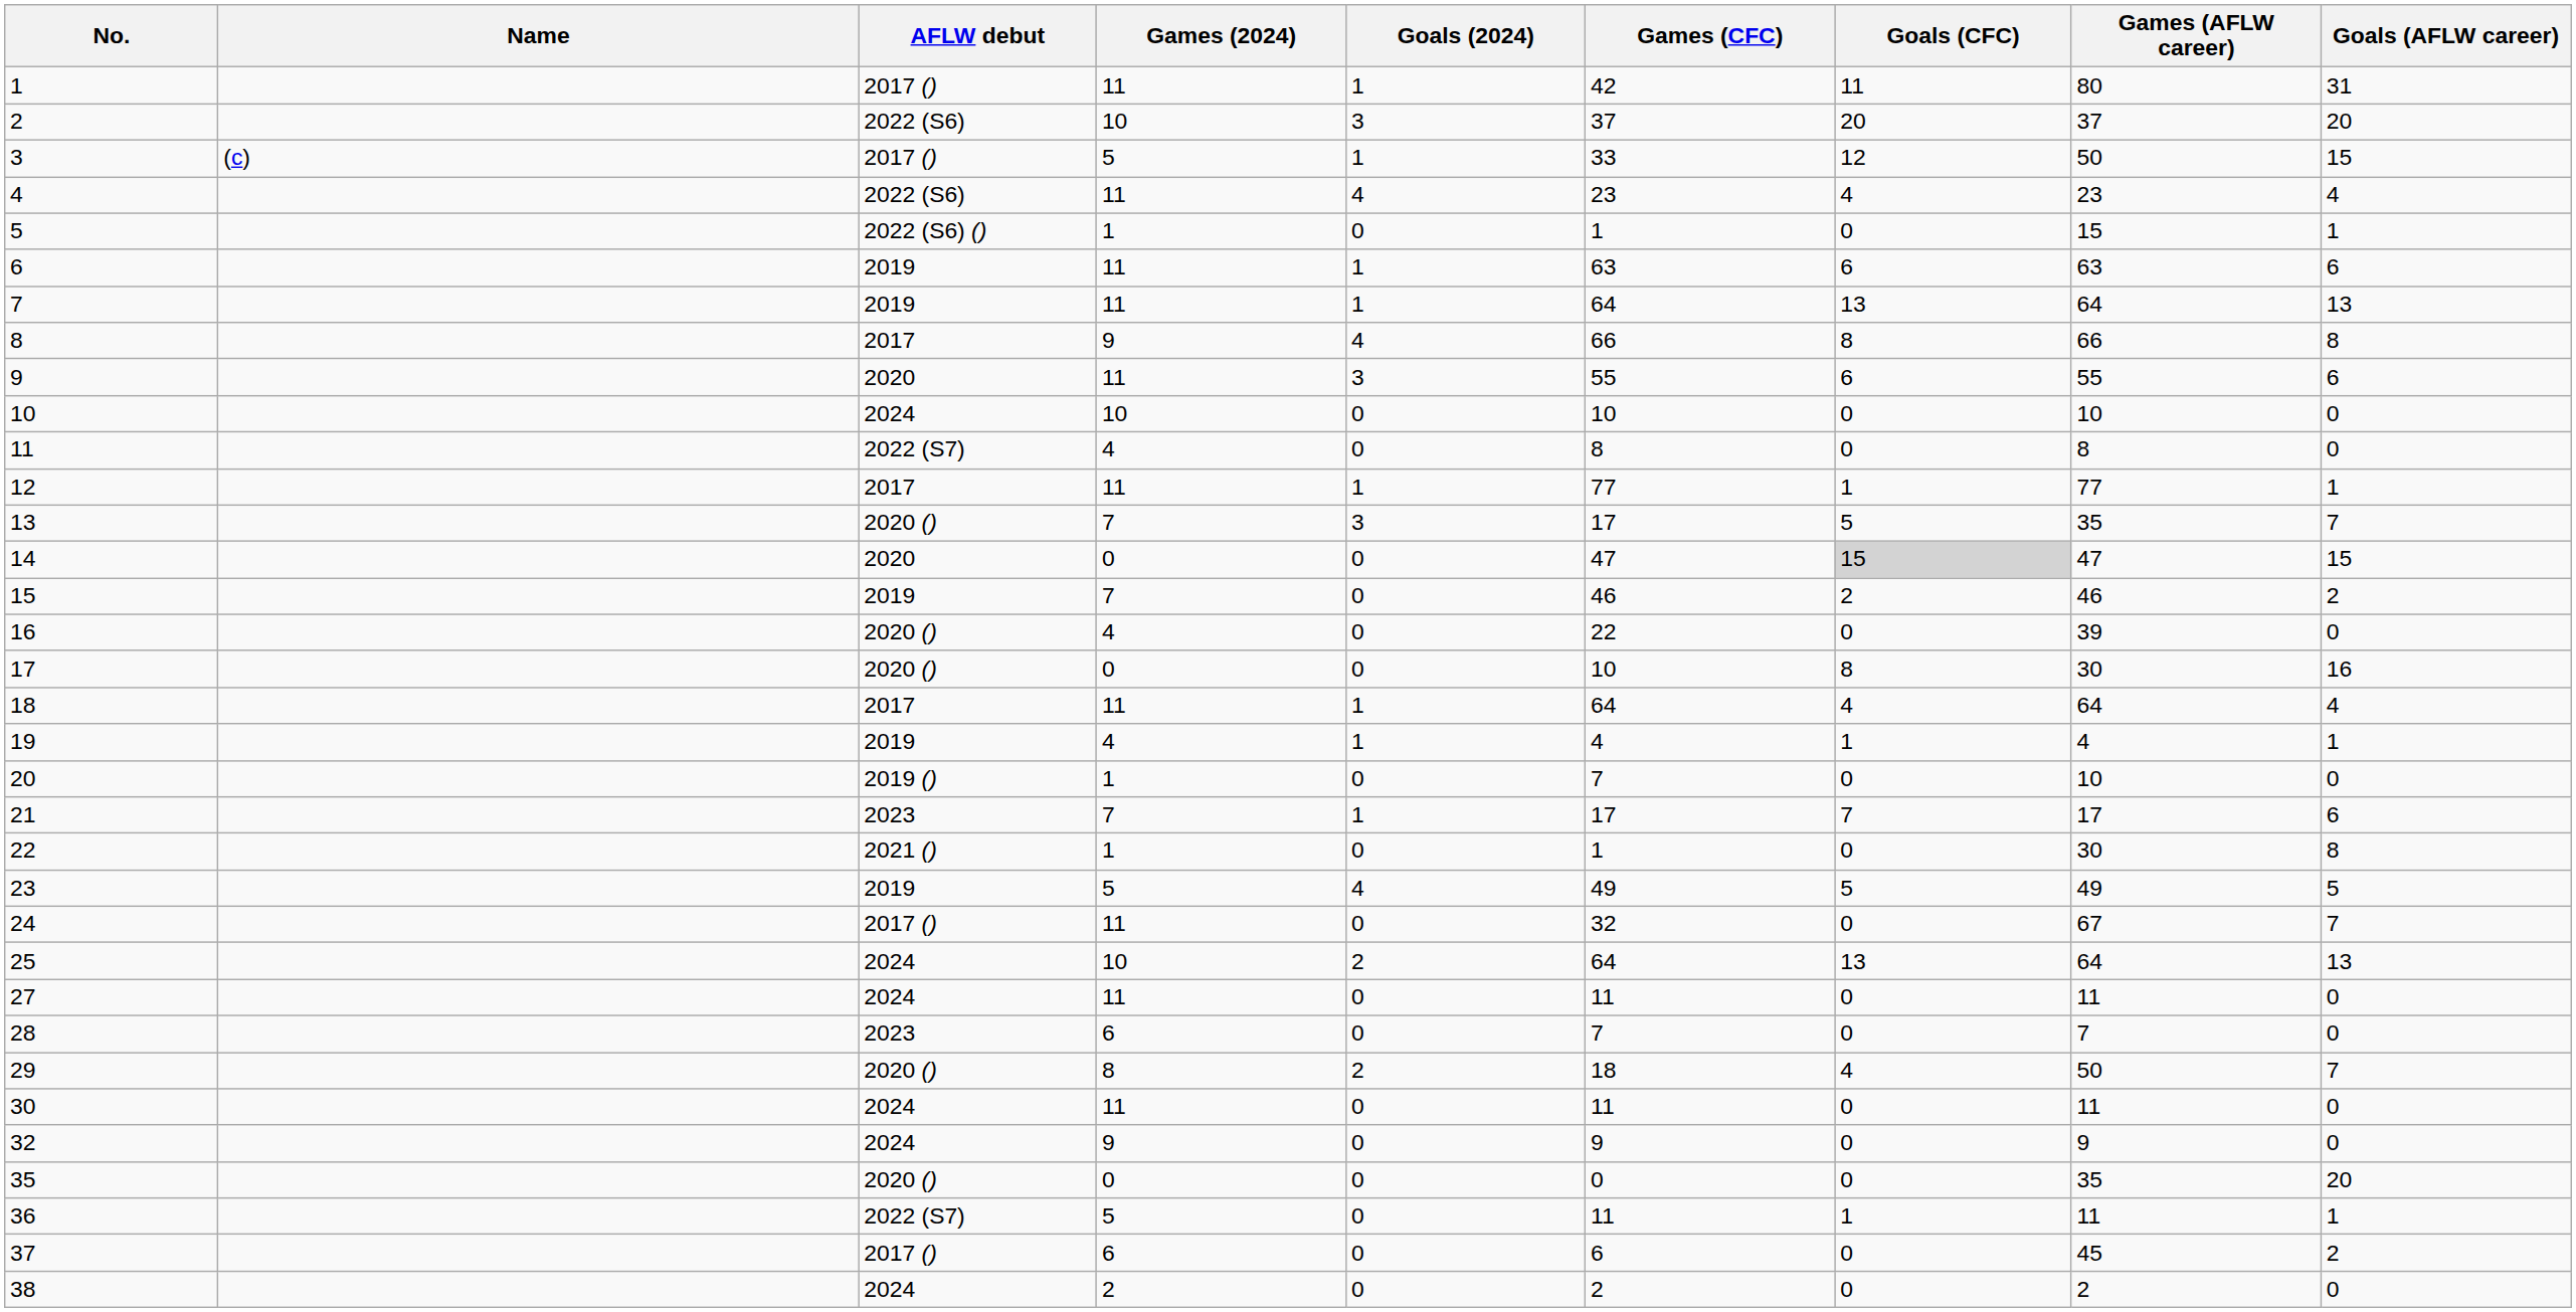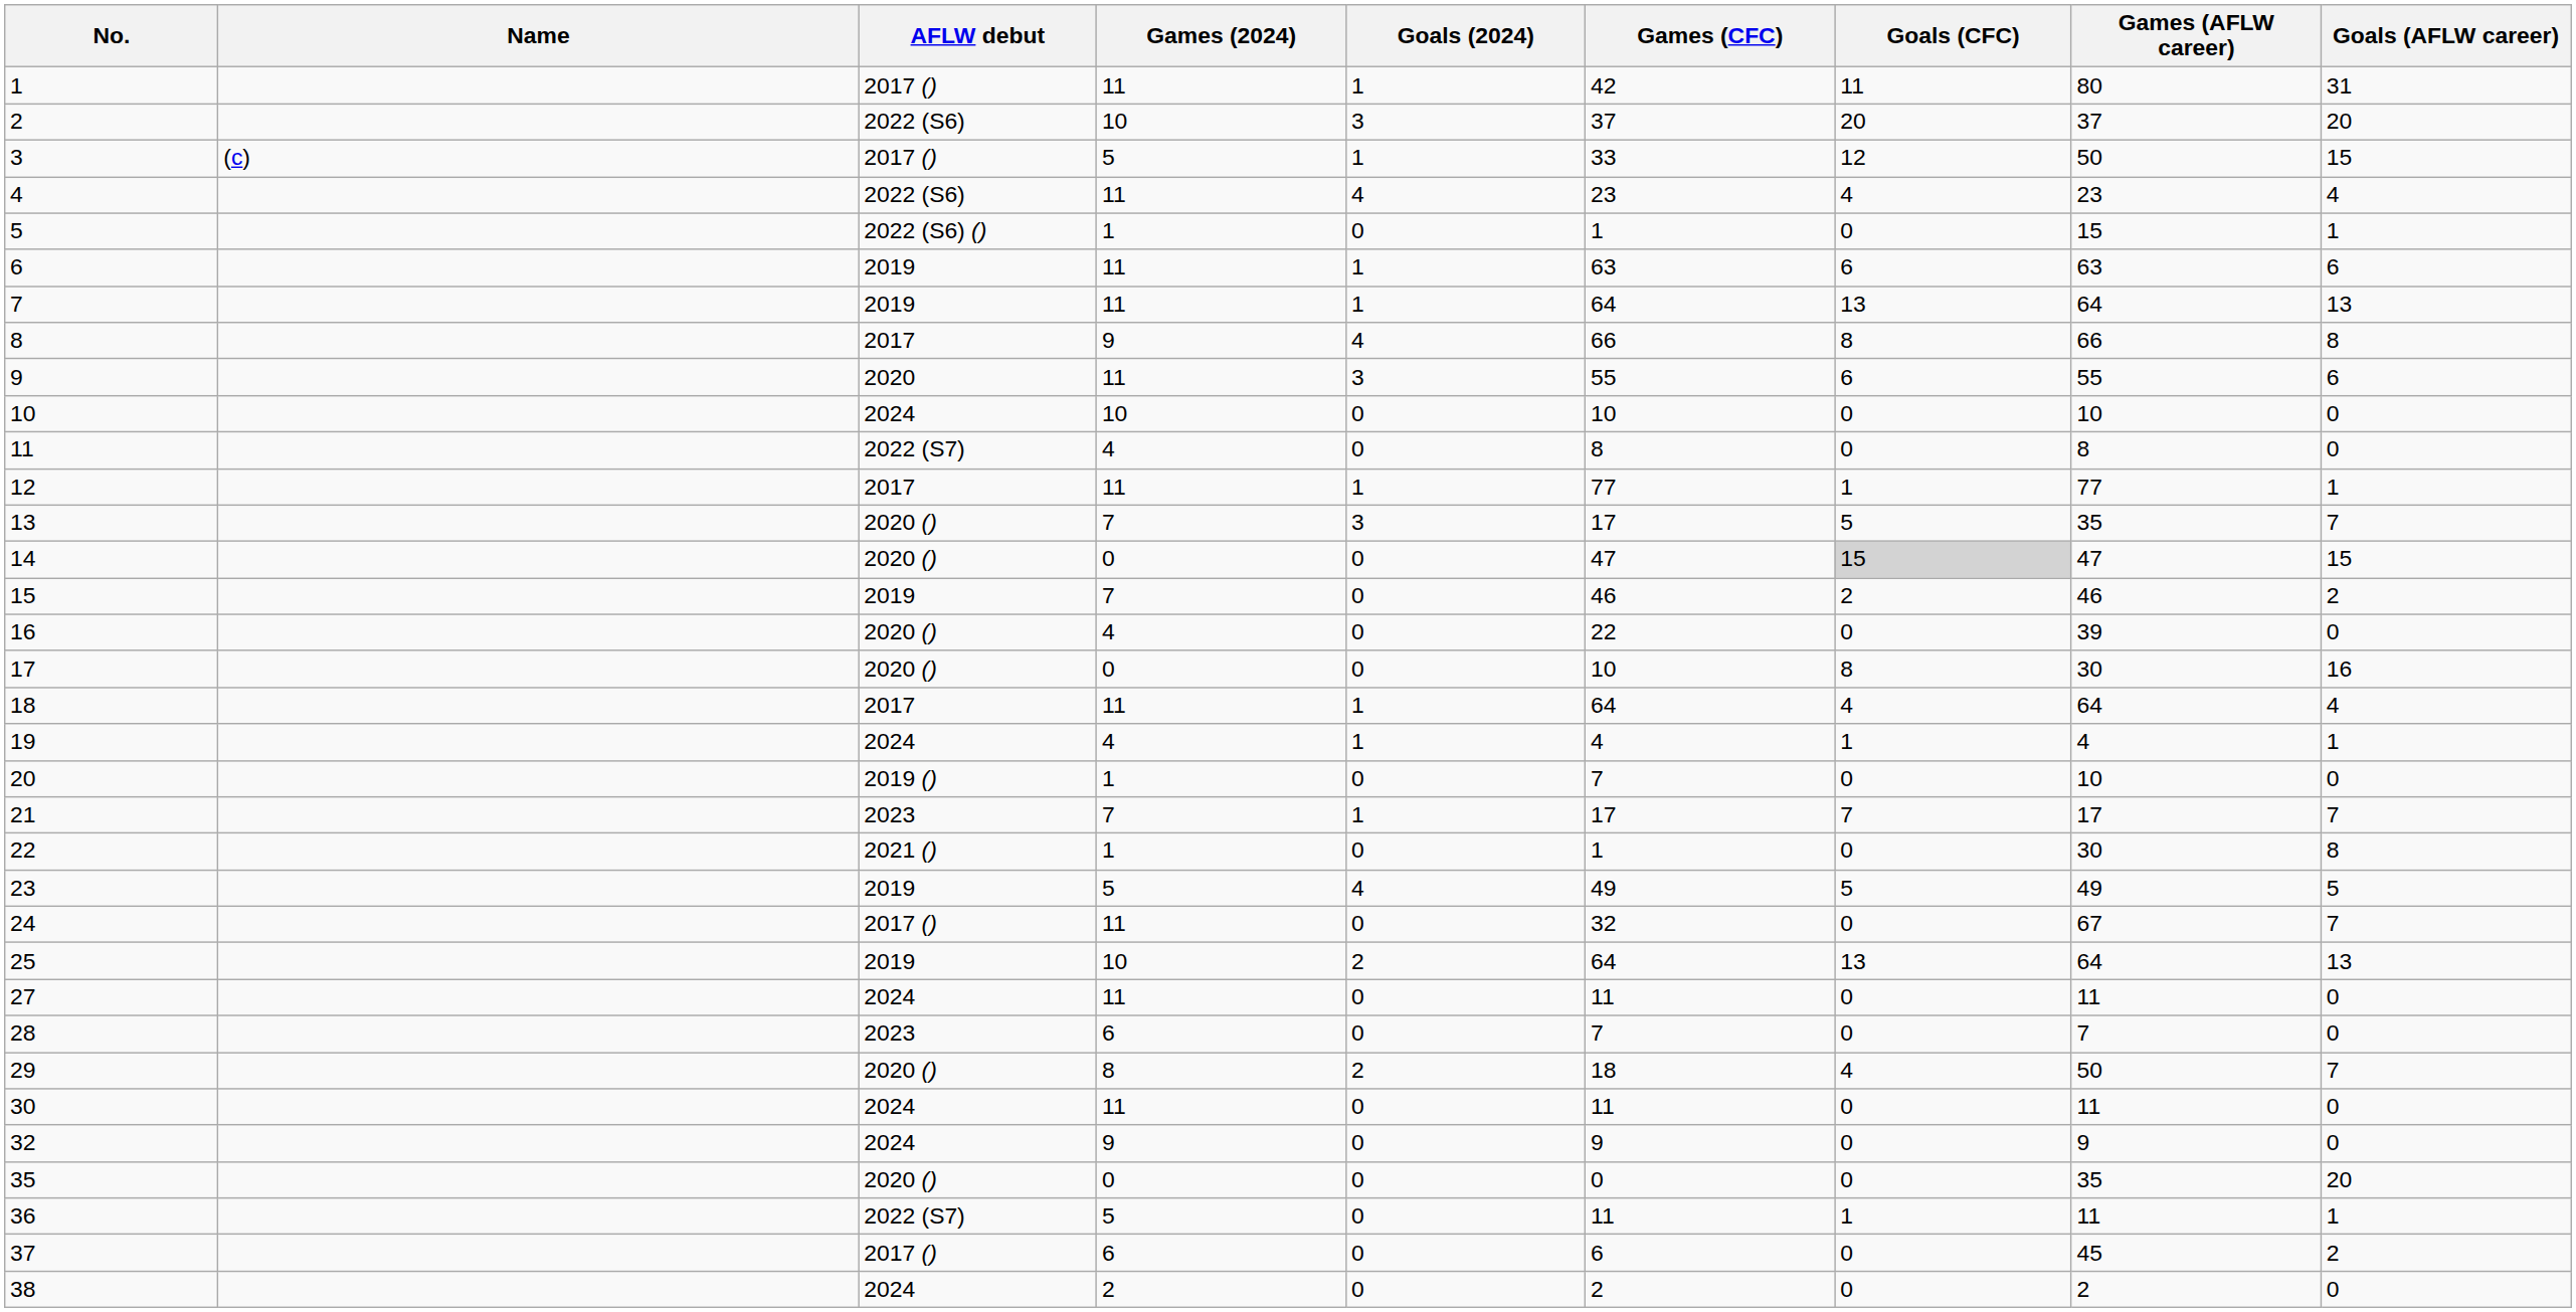 <table class="wikitable sortable" style="width:90%;">
 <tr style="background:#efefef;">
 <th width=2%>No.</th>
 <th width=6%>Name</th>
 <th width=2%><a href='#'>AFLW</a> debut</th>
 <th width=2%>Games (2024)</th>
 <th width=2%>Goals (2024)</th>
 <th width=2%>Games (<a href='#'>CFC</a>)</th>
 <th width=2%>Goals (CFC)</th>
 <th width=2%>Games (AFLW career)</th>
 <th width=2%>Goals (AFLW career)</th>
 </tr>
 <tr>
 <td align=left>1</td>
 <td></td>
 <td>2017 <em>()</em></td>
 <td>11</td>
 <td>1</td>
 <td>42</td>
 <td>11</td>
 <td>80</td>
 <td>31</td>
 </tr>
 <tr>
 <td align=left>2</td>
 <td></td>
 <td>2022 (S6)</td>
 <td>10</td>
 <td>3</td>
 <td>37</td>
 <td>20</td>
 <td>37</td>
 <td>20</td>
 </tr>
 <tr>
 <td align=left>3</td>
 <td> (<a href='#'>c</a>)</td>
 <td>2017 <em>()</em></td>
 <td>5</td>
 <td>1</td>
 <td>33</td>
 <td>12</td>
 <td>50</td>
 <td>15</td>
 </tr>
 <tr>
 <td align=left>4</td>
 <td></td>
 <td>2022 (S6)</td>
 <td>11</td>
 <td>4</td>
 <td>23</td>
 <td>4</td>
 <td>23</td>
 <td>4</td>
 </tr>
 <tr>
 <td align=left>5</td>
 <td></td>
 <td>2022 (S6) <em>()</em></td>
 <td>1</td>
 <td>0</td>
 <td>1</td>
 <td>0</td>
 <td>15</td>
 <td>1</td>
 </tr>
 <tr>
 <td align=left>6</td>
 <td></td>
 <td>2019</td>
 <td>11</td>
 <td>1</td>
 <td>63</td>
 <td>6</td>
 <td>63</td>
 <td>6</td>
 </tr>
 <tr>
 <td align=left>7</td>
 <td></td>
 <td>2019</td>
 <td>11</td>
 <td>1</td>
 <td>64</td>
 <td>13</td>
 <td>64</td>
 <td>13</td>
 </tr>
 <tr>
 <td align=left>8</td>
 <td></td>
 <td>2017</td>
 <td>9</td>
 <td>4</td>
 <td>66</td>
 <td>8</td>
 <td>66</td>
 <td>8</td>
 </tr>
 <tr>
 <td align=left>9</td>
 <td></td>
 <td>2020</td>
 <td>11</td>
 <td>3</td>
 <td>55</td>
 <td>6</td>
 <td>55</td>
 <td>6</td>
 </tr>
 <tr>
 <td align=left>10</td>
 <td></td>
 <td>2024</td>
 <td>10</td>
 <td>0</td>
 <td>10</td>
 <td>0</td>
 <td>10</td>
 <td>0</td>
 </tr>
 <tr>
 <td align=left>11</td>
 <td></td>
 <td>2022 (S7)</td>
 <td>4</td>
 <td>0</td>
 <td>8</td>
 <td>0</td>
 <td>8</td>
 <td>0</td>
 </tr>
 <tr>
 <td align=left>12</td>
 <td></td>
 <td>2017</td>
 <td>11</td>
 <td>1</td>
 <td>77</td>
 <td>1</td>
 <td>77</td>
 <td>1</td>
 </tr>
 <tr>
 <td align=left>13</td>
 <td></td>
 <td>2020 <em>()</em></td>
 <td>7</td>
 <td>3</td>
 <td>17</td>
 <td>5</td>
 <td>35</td>
 <td>7</td>
 </tr>
 <tr>
 <td align=left>14</td>
 <td></td>
-<td>2020</td>
+<td>2020 <em>()</em></td>
 <td>0</td>
 <td>0</td>
 <td>47</td>
 <td style="background: lightgrey;">15</td>
 <td>47</td>
 <td>15</td>
 </tr>
 <tr>
 <td align=left>15</td>
 <td></td>
 <td>2019</td>
 <td>7</td>
 <td>0</td>
 <td>46</td>
 <td>2</td>
 <td>46</td>
 <td>2</td>
 </tr>
 <tr>
 <td align=left>16</td>
 <td></td>
 <td>2020 <em>()</em></td>
 <td>4</td>
 <td>0</td>
 <td>22</td>
 <td>0</td>
 <td>39</td>
 <td>0</td>
 </tr>
 <tr>
 <td align=left>17</td>
 <td></td>
 <td>2020 <em>()</em></td>
 <td>0</td>
 <td>0</td>
 <td>10</td>
 <td>8</td>
 <td>30</td>
 <td>16</td>
 </tr>
 <tr>
 <td align=left>18</td>
 <td></td>
 <td>2017</td>
 <td>11</td>
 <td>1</td>
 <td>64</td>
 <td>4</td>
 <td>64</td>
 <td>4</td>
 </tr>
 <tr>
 <td align=left>19</td>
 <td></td>
-<td>2019</td>
+<td>2024</td>
 <td>4</td>
 <td>1</td>
 <td>4</td>
 <td>1</td>
 <td>4</td>
 <td>1</td>
 </tr>
 <tr>
 <td align=left>20</td>
 <td></td>
 <td>2019 <em>()</em></td>
 <td>1</td>
 <td>0</td>
 <td>7</td>
 <td>0</td>
 <td>10</td>
 <td>0</td>
 </tr>
 <tr>
 <td align=left>21</td>
 <td></td>
 <td>2023</td>
 <td>7</td>
 <td>1</td>
 <td>17</td>
 <td>7</td>
 <td>17</td>
-<td>6</td>
+<td>7</td>
 </tr>
 <tr>
 <td align=left>22</td>
 <td></td>
 <td>2021 <em>()</em></td>
 <td>1</td>
 <td>0</td>
 <td>1</td>
 <td>0</td>
 <td>30</td>
 <td>8</td>
 </tr>
 <tr>
 <td align=left>23</td>
 <td></td>
 <td>2019</td>
 <td>5</td>
 <td>4</td>
 <td>49</td>
 <td>5</td>
 <td>49</td>
 <td>5</td>
 </tr>
 <tr>
 <td align=left>24</td>
 <td></td>
 <td>2017 <em>()</em></td>
 <td>11</td>
 <td>0</td>
 <td>32</td>
 <td>0</td>
 <td>67</td>
 <td>7</td>
 </tr>
 <tr>
 <td align=left>25</td>
 <td></td>
-<td>2024</td>
+<td>2019</td>
 <td>10</td>
 <td>2</td>
 <td>64</td>
 <td>13</td>
 <td>64</td>
 <td>13</td>
 </tr>
 <tr>
 <td align=left>27</td>
 <td></td>
 <td>2024</td>
 <td>11</td>
 <td>0</td>
 <td>11</td>
 <td>0</td>
 <td>11</td>
 <td>0</td>
 </tr>
 <tr>
 <td align=left>28</td>
 <td></td>
 <td>2023</td>
 <td>6</td>
 <td>0</td>
 <td>7</td>
 <td>0</td>
 <td>7</td>
 <td>0</td>
 </tr>
 <tr>
 <td align=left>29</td>
 <td></td>
 <td>2020 <em>()</em></td>
 <td>8</td>
 <td>2</td>
 <td>18</td>
 <td>4</td>
 <td>50</td>
 <td>7</td>
 </tr>
 <tr>
 <td align=left>30</td>
 <td></td>
 <td>2024</td>
 <td>11</td>
 <td>0</td>
 <td>11</td>
 <td>0</td>
 <td>11</td>
 <td>0</td>
 </tr>
 <tr>
 <td align=left>32</td>
 <td></td>
 <td>2024</td>
 <td>9</td>
 <td>0</td>
 <td>9</td>
 <td>0</td>
 <td>9</td>
 <td>0</td>
 </tr>
 <tr>
 <td align=left>35</td>
 <td></td>
 <td>2020 <em>()</em></td>
 <td>0</td>
 <td>0</td>
 <td>0</td>
 <td>0</td>
 <td>35</td>
 <td>20</td>
 </tr>
 <tr>
 <td align=left>36</td>
 <td></td>
 <td>2022 (S7)</td>
 <td>5</td>
 <td>0</td>
 <td>11</td>
 <td>1</td>
 <td>11</td>
 <td>1</td>
 </tr>
 <tr>
 <td align=left>37</td>
 <td></td>
 <td>2017 <em>()</em></td>
 <td>6</td>
 <td>0</td>
 <td>6</td>
 <td>0</td>
 <td>45</td>
 <td>2</td>
 </tr>
 <tr>
 <td align=left>38</td>
 <td></td>
 <td>2024</td>
 <td>2</td>
 <td>0</td>
 <td>2</td>
 <td>0</td>
 <td>2</td>
 <td>0</td>
 </tr>
 </table>
